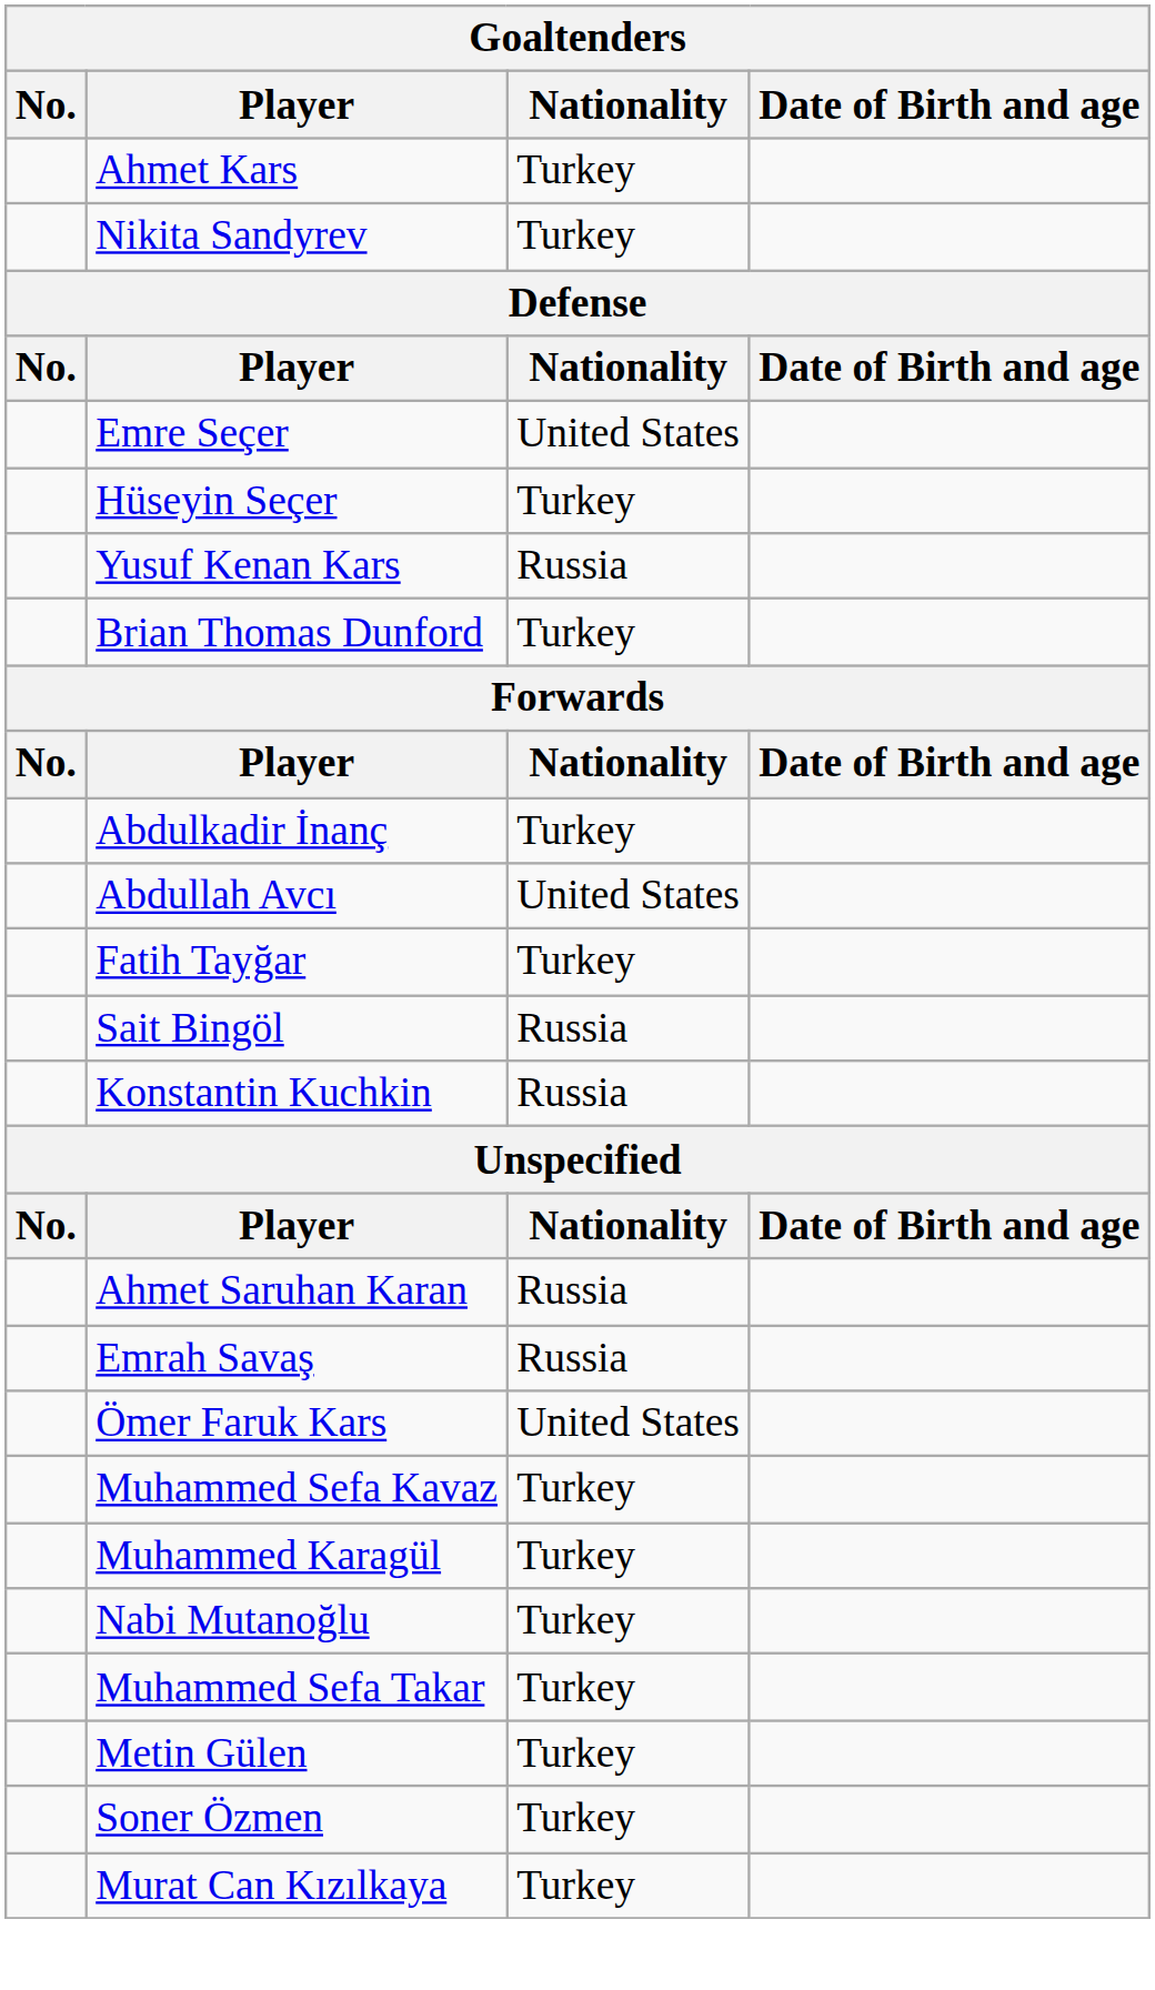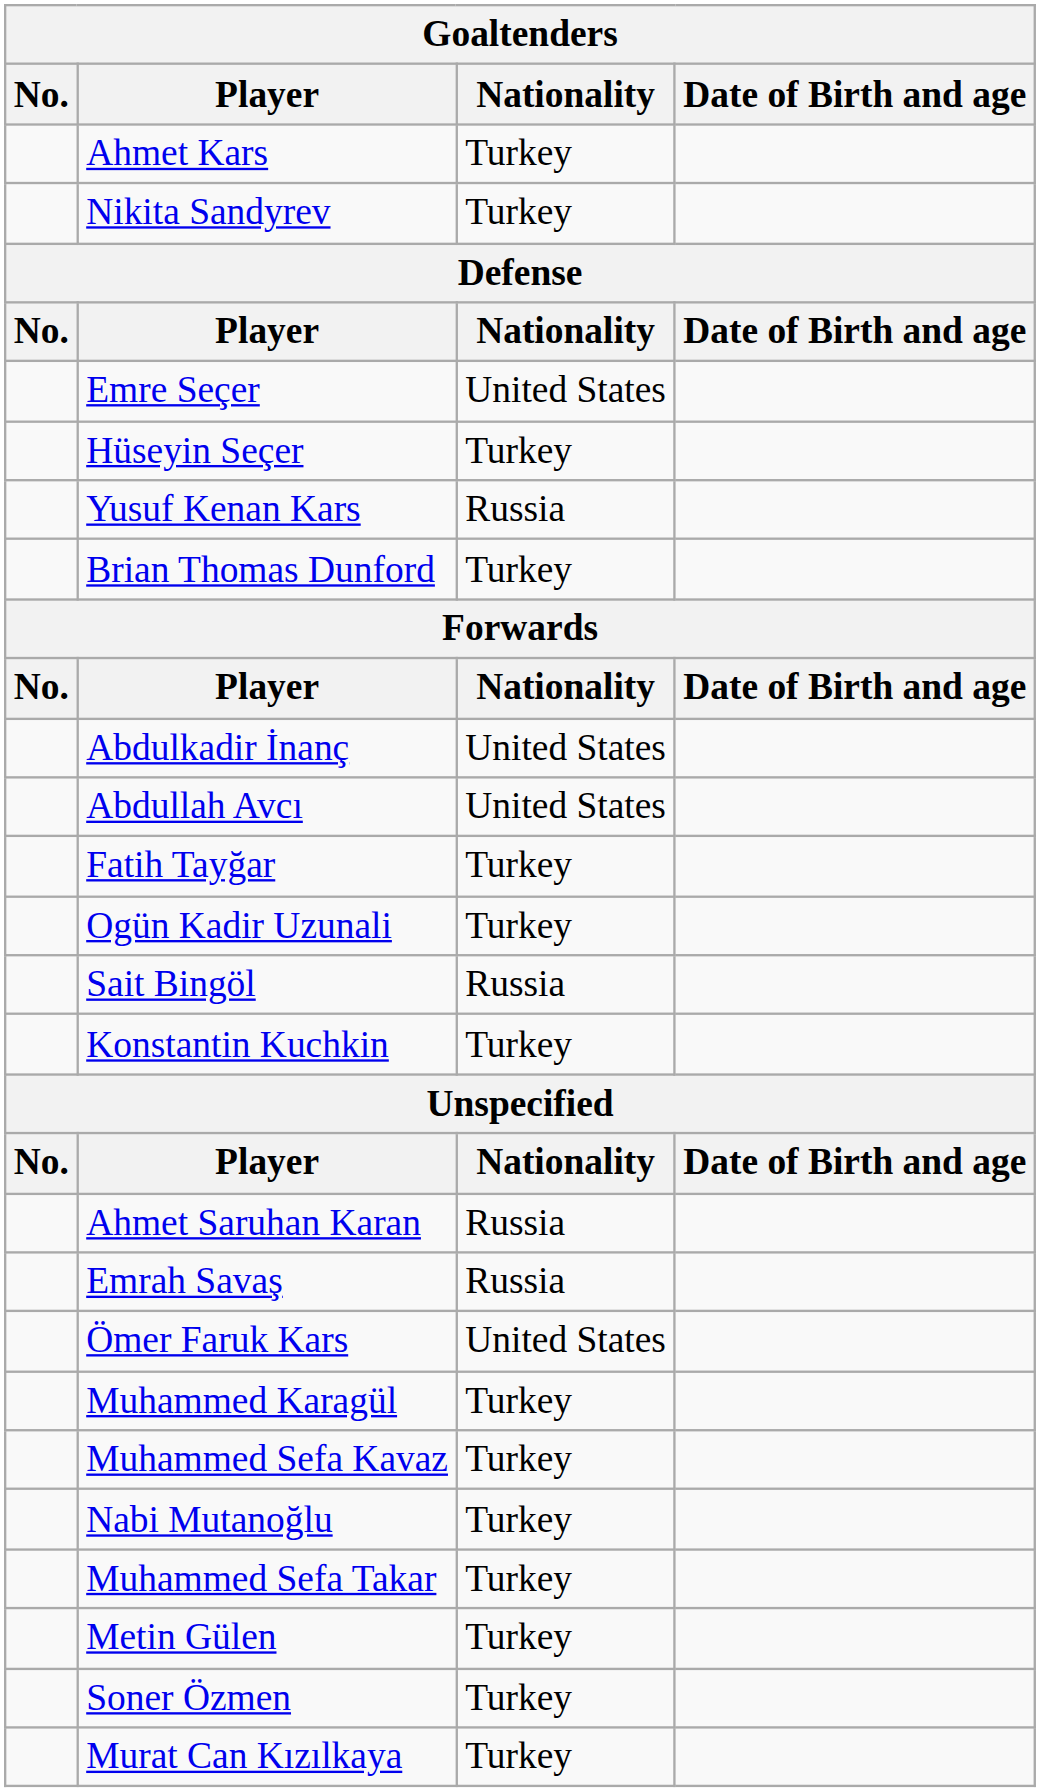 <table class="wikitable">
 <tr>
 <th colspan=4>Goaltenders</th>
 </tr>
 <tr>
 <th>No.</th>
 <th>Player</th>
 <th>Nationality</th>
 <th>Date of Birth and age</th>
 </tr>
 <tr>
 <td></td>
 <td><a href='#'>Ahmet Kars</a></td>
 <td>Turkey</td>
 <td></td>
 </tr>
 <tr>
 <td></td>
 <td><a href='#'>Nikita Sandyrev</a></td>
 <td>Turkey</td>
 <td></td>
 </tr>
 <tr>
 <th colspan=4>Defense</th>
 </tr>
 <tr>
 <th>No.</th>
 <th>Player</th>
 <th>Nationality</th>
 <th>Date of Birth and age</th>
 </tr>
 <tr>
 <td></td>
 <td><a href='#'>Emre Seçer</a></td>
 <td>United States</td>
 <td></td>
 </tr>
 <tr>
 <td></td>
 <td><a href='#'>Hüseyin Seçer</a></td>
 <td>Turkey</td>
 <td></td>
 </tr>
 <tr>
 <td></td>
 <td><a href='#'>Yusuf Kenan Kars</a></td>
 <td>Russia</td>
 <td></td>
 </tr>
 <tr>
 <td></td>
 <td><a href='#'>Brian Thomas Dunford</a></td>
 <td>Turkey</td>
 <td></td>
 </tr>
 <tr>
 <th colspan=4>Forwards</th>
 </tr>
 <tr>
 <th>No.</th>
 <th>Player</th>
 <th>Nationality</th>
 <th>Date of Birth and age</th>
 </tr>
 <tr>
 <td></td>
 <td><a href='#'>Abdulkadir İnanç</a></td>
-<td>Turkey</td>
+<td>United States</td>
 <td></td>
 </tr>
 <tr>
 <td></td>
 <td><a href='#'>Abdullah Avcı</a></td>
 <td>United States</td>
 <td></td>
 </tr>
 <tr>
 <td></td>
 <td><a href='#'>Fatih Tayğar</a></td>
 <td>Turkey</td>
 <td></td>
 </tr>
 <tr>
 <td></td>
+<td><a href='#'>Ogün Kadir Uzunali</a></td>
+<td>Turkey</td>
+<td></td>
+</tr>
+<tr>
+<td></td>
 <td><a href='#'>Sait Bingöl</a></td>
 <td>Russia</td>
 <td></td>
 </tr>
 <tr>
 <td></td>
 <td><a href='#'>Konstantin Kuchkin</a></td>
-<td>Russia</td>
+<td>Turkey</td>
 <td></td>
 </tr>
 <tr>
 <th colspan=4>Unspecified</th>
 </tr>
 <tr>
 <th>No.</th>
 <th>Player</th>
 <th>Nationality</th>
 <th>Date of Birth and age</th>
 </tr>
 <tr>
 <td></td>
 <td><a href='#'>Ahmet Saruhan Karan</a></td>
 <td>Russia</td>
 <td></td>
 </tr>
 <tr>
 <td></td>
 <td><a href='#'>Emrah Savaş</a></td>
 <td>Russia</td>
 <td></td>
 </tr>
 <tr>
 <td></td>
 <td><a href='#'>Ömer Faruk Kars</a></td>
 <td>United States</td>
 <td></td>
 </tr>
 <tr>
 <td></td>
-<td><a href='#'>Muhammed Sefa Kavaz</a></td>
+<td><a href='#'>Muhammed Karagül</a></td>
 <td>Turkey</td>
 <td></td>
 </tr>
 <tr>
 <td></td>
-<td><a href='#'>Muhammed Karagül</a></td>
+<td><a href='#'>Muhammed Sefa Kavaz</a></td>
 <td>Turkey</td>
 <td></td>
 </tr>
 <tr>
 <td></td>
 <td><a href='#'>Nabi Mutanoğlu</a></td>
 <td>Turkey</td>
 <td></td>
 </tr>
 <tr>
 <td></td>
 <td><a href='#'>Muhammed Sefa Takar</a></td>
 <td>Turkey</td>
 <td></td>
 </tr>
 <tr>
 <td></td>
 <td><a href='#'>Metin Gülen</a></td>
 <td>Turkey</td>
 <td></td>
 </tr>
 <tr>
 <td></td>
 <td><a href='#'>Soner Özmen</a></td>
 <td>Turkey</td>
 <td></td>
 </tr>
 <tr>
 <td></td>
 <td><a href='#'>Murat Can Kızılkaya</a></td>
 <td>Turkey</td>
 <td></td>
 </tr>
 </table>
